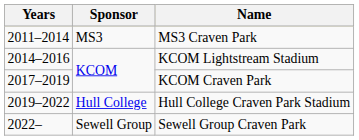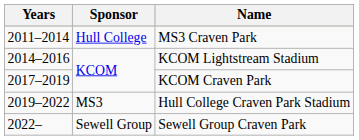 <table class="wikitable">
 <tr style="background:#bdb76b;">
 <th>Years</th>
 <th>Sponsor</th>
 <th>Name</th>
 </tr>
 <tr>
 <td>2011–2014</td>
-<td rowspan=1>MS3</td>
+<td rowspan=1><a href='#'>Hull College</a></td>
 <td>MS3 Craven Park</td>
 </tr>
 <tr>
 <td>2014–2016</td>
 <td rowspan=2><a href='#'>KCOM</a></td>
 <td>KCOM Lightstream Stadium</td>
 </tr>
 <tr>
 <td>2017–2019</td>
 <td>KCOM Craven Park</td>
 </tr>
 <tr>
 <td>2019–2022</td>
-<td rowspan=1><a href='#'>Hull College</a></td>
+<td rowspan=1>MS3</td>
 <td>Hull College Craven Park Stadium</td>
 </tr>
 <tr>
 <td>2022–</td>
 <td rowspan=1>Sewell Group</td>
 <td>Sewell Group Craven Park</td>
 </tr>
 </table>
